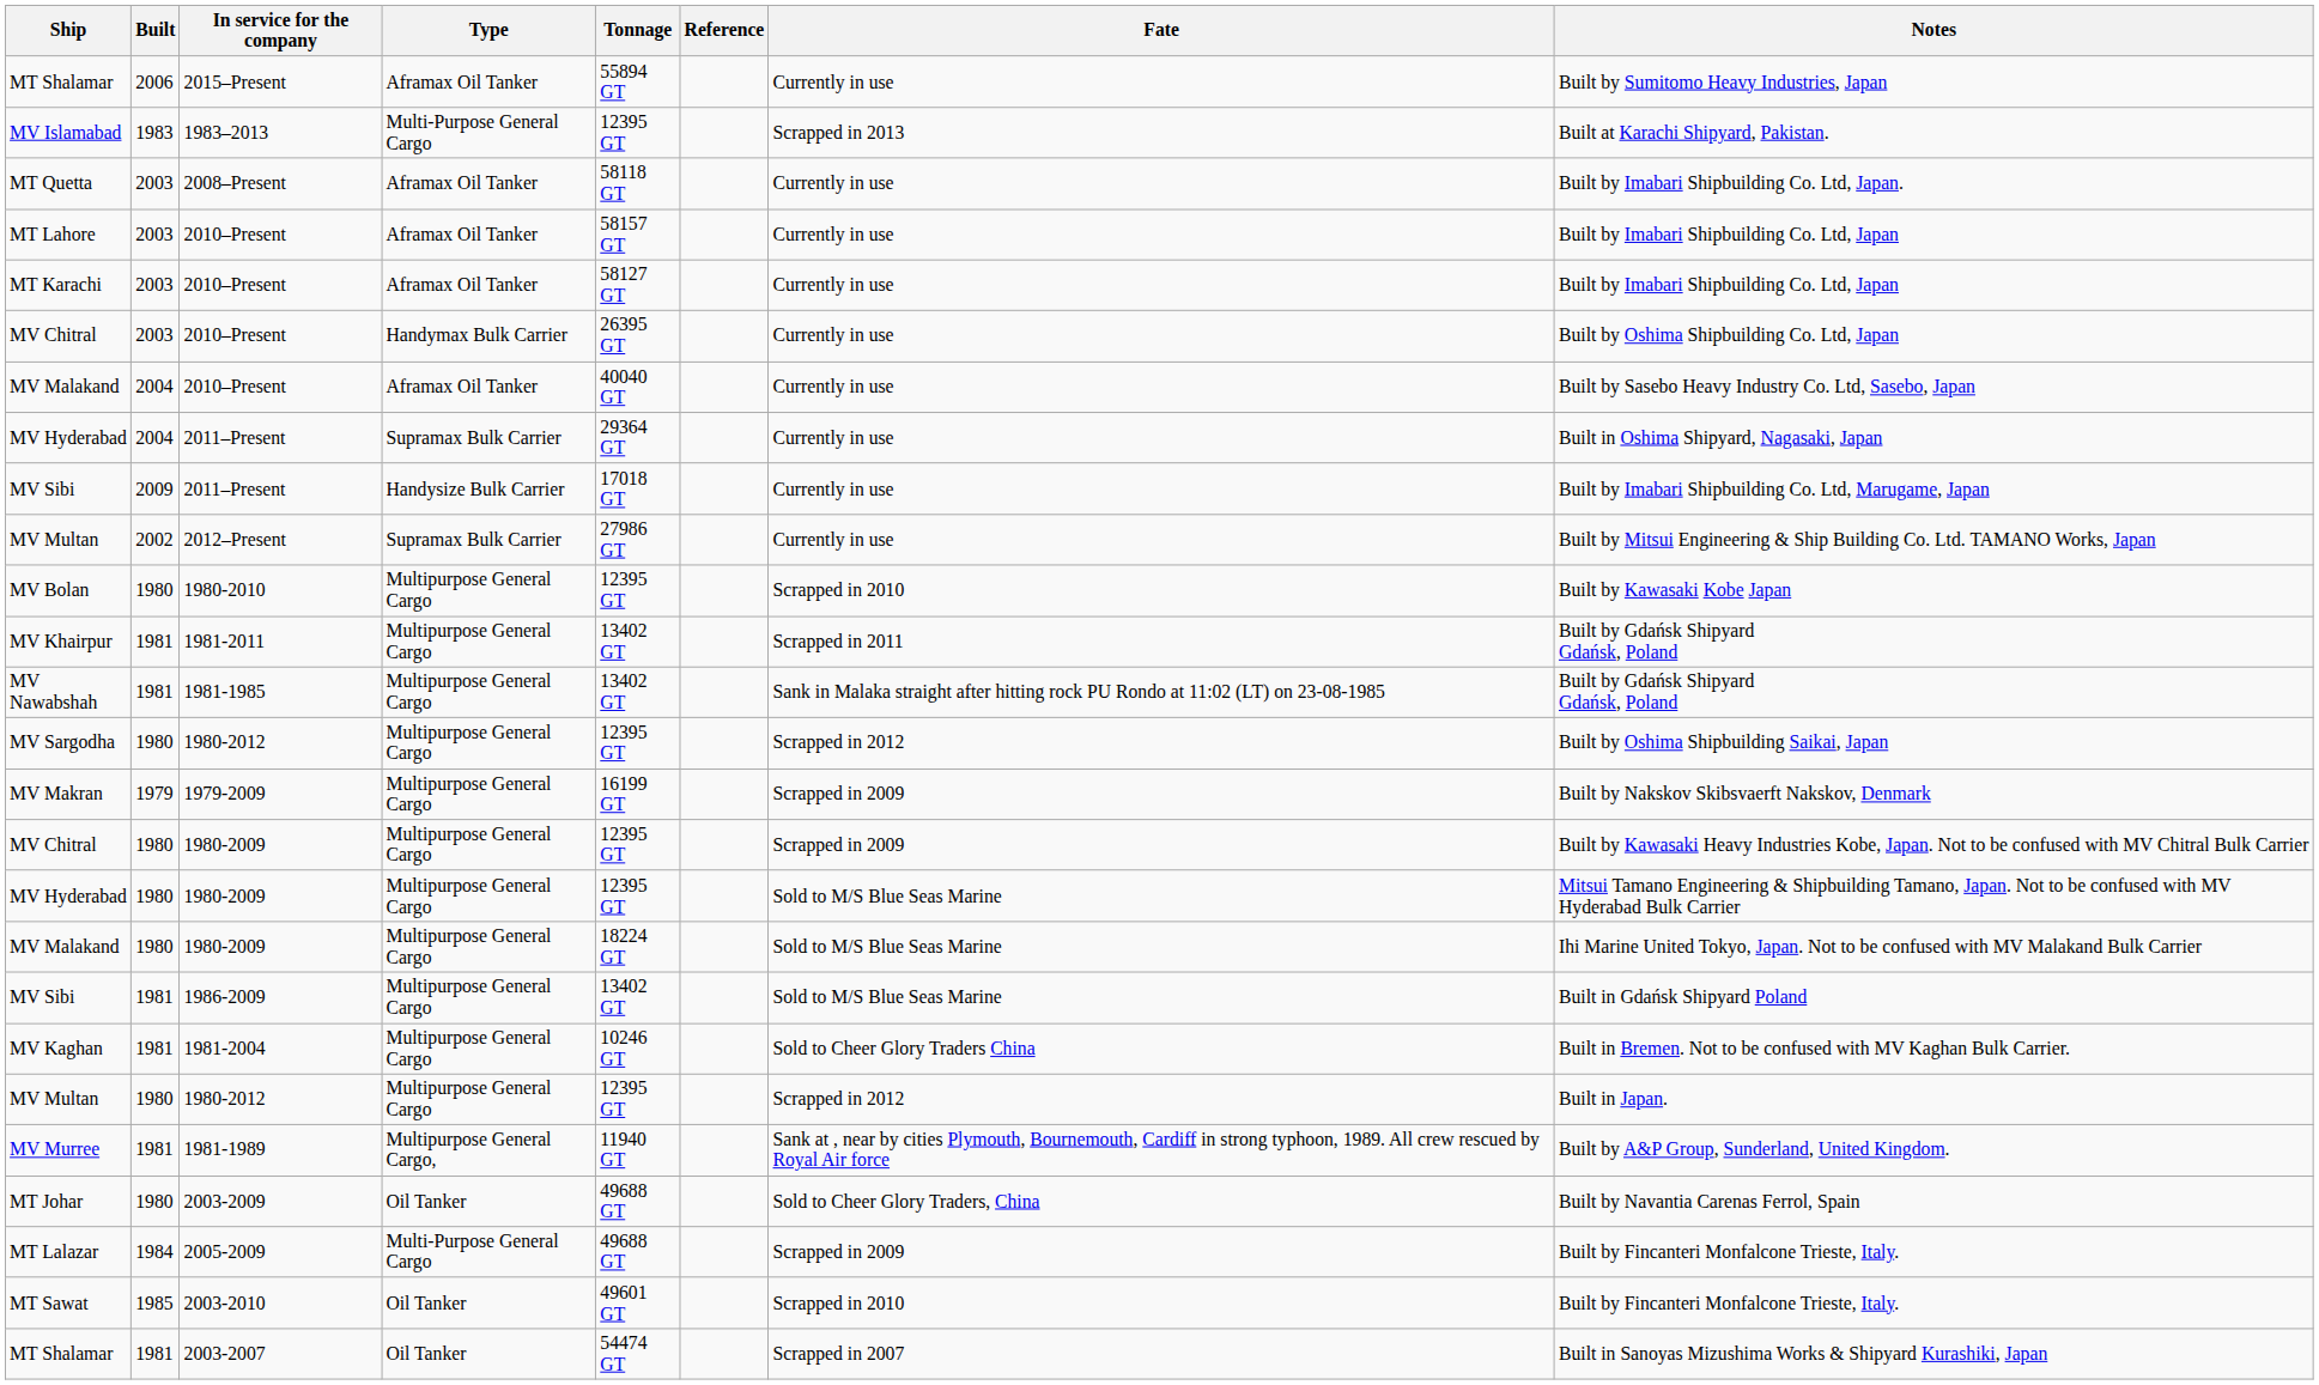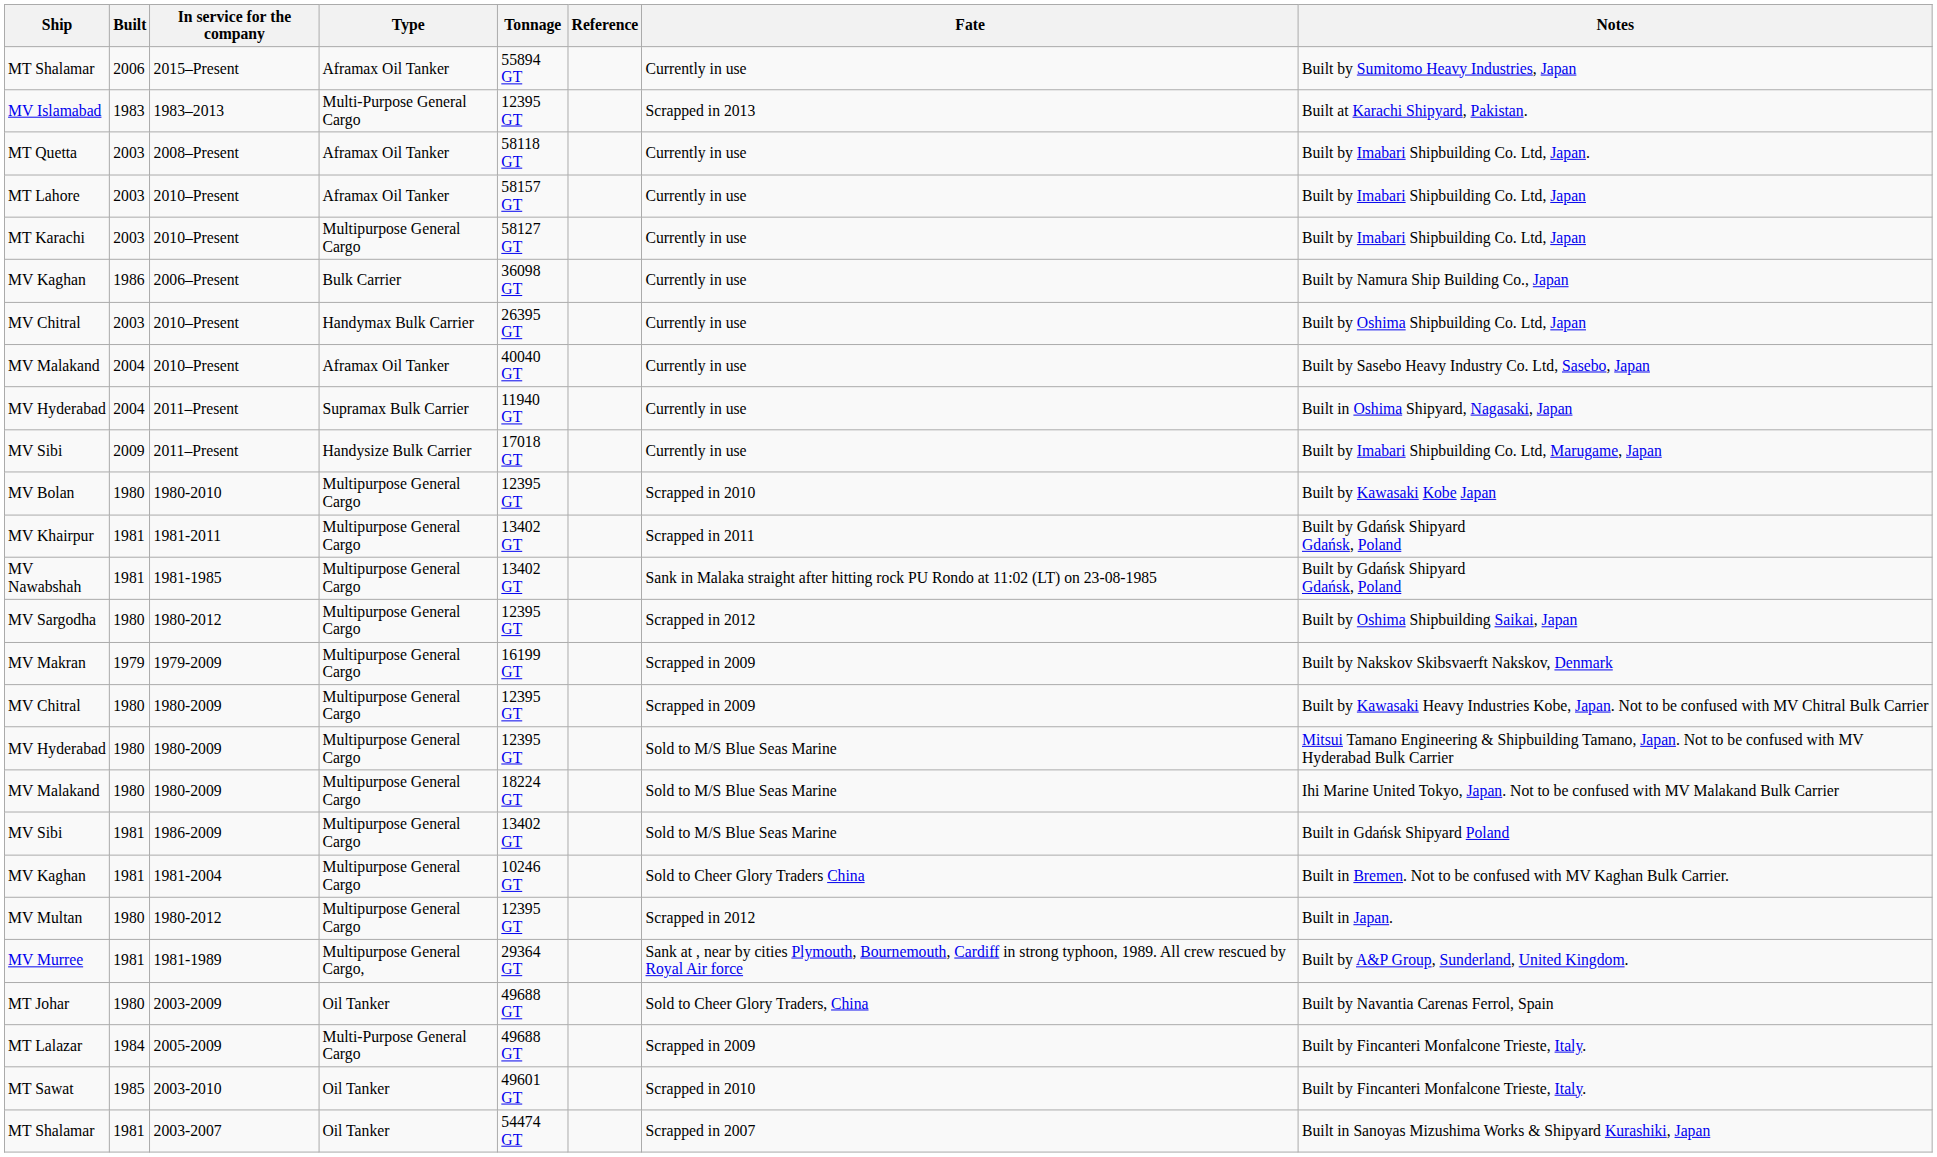 <table class="wikitable sortable">
 <tr>
 <th>Ship</th>
 <th>Built</th>
 <th>In service for the company</th>
 <th>Type</th>
 <th>Tonnage</th>
 <th>Reference</th>
 <th>Fate</th>
 <th>Notes</th>
 </tr>
 <tr>
 <td>MT Shalamar</td>
 <td>2006</td>
 <td>2015–Present</td>
 <td>Aframax Oil Tanker</td>
 <td>55894 <a href='#'>GT</a></td>
 <td></td>
 <td>Currently in use</td>
 <td>Built by <a href='#'>Sumitomo Heavy Industries</a>, <a href='#'>Japan</a></td>
 </tr>
 <tr>
 <td><a href='#'>MV Islamabad</a></td>
 <td>1983</td>
 <td>1983–2013</td>
 <td>Multi-Purpose General Cargo</td>
 <td>12395 <a href='#'>GT</a></td>
 <td></td>
 <td>Scrapped in 2013</td>
 <td>Built at <a href='#'>Karachi Shipyard</a>, <a href='#'>Pakistan</a>.</td>
 </tr>
 <tr>
 <td>MT Quetta</td>
 <td>2003</td>
 <td>2008–Present</td>
 <td>Aframax Oil Tanker</td>
 <td>58118 <a href='#'>GT</a></td>
 <td></td>
 <td>Currently in use</td>
 <td>Built by <a href='#'>Imabari</a> Shipbuilding Co. Ltd, <a href='#'>Japan</a>.</td>
 </tr>
 <tr>
 <td>MT Lahore</td>
 <td>2003</td>
 <td>2010–Present</td>
 <td>Aframax Oil Tanker</td>
 <td>58157 <a href='#'>GT</a></td>
 <td></td>
 <td>Currently in use</td>
 <td>Built by <a href='#'>Imabari</a> Shipbuilding Co. Ltd, <a href='#'>Japan</a></td>
 </tr>
 <tr>
 <td>MT Karachi</td>
 <td>2003</td>
 <td>2010–Present</td>
-<td>Aframax Oil Tanker</td>
+<td>Multipurpose General Cargo</td>
 <td>58127 <a href='#'>GT</a></td>
 <td></td>
 <td>Currently in use</td>
 <td>Built by <a href='#'>Imabari</a> Shipbuilding Co. Ltd, <a href='#'>Japan</a></td>
+</tr>
+<tr>
+<td>MV Kaghan</td>
+<td>1986</td>
+<td>2006–Present</td>
+<td>Bulk Carrier</td>
+<td>36098 <a href='#'>GT</a></td>
+<td></td>
+<td>Currently in use</td>
+<td>Built by Namura Ship Building Co., <a href='#'>Japan</a></td>
 </tr>
 <tr>
 <td>MV Chitral</td>
 <td>2003</td>
 <td>2010–Present</td>
 <td>Handymax Bulk Carrier</td>
 <td>26395 <a href='#'>GT</a></td>
 <td></td>
 <td>Currently in use</td>
 <td>Built by <a href='#'>Oshima</a> Shipbuilding Co. Ltd, <a href='#'>Japan</a></td>
 </tr>
 <tr>
 <td>MV Malakand</td>
 <td>2004</td>
 <td>2010–Present</td>
 <td>Aframax Oil Tanker</td>
 <td>40040 <a href='#'>GT</a></td>
 <td></td>
 <td>Currently in use</td>
 <td>Built by Sasebo Heavy Industry Co. Ltd, <a href='#'>Sasebo</a>, <a href='#'>Japan</a></td>
 </tr>
 <tr>
 <td>MV Hyderabad</td>
 <td>2004</td>
 <td>2011–Present</td>
 <td>Supramax Bulk Carrier</td>
-<td>29364 <a href='#'>GT</a></td>
+<td>11940 <a href='#'>GT</a></td>
 <td></td>
 <td>Currently in use</td>
 <td>Built in <a href='#'>Oshima</a> Shipyard, <a href='#'>Nagasaki</a>, <a href='#'>Japan</a></td>
 </tr>
 <tr>
 <td>MV Sibi</td>
 <td>2009</td>
 <td>2011–Present</td>
 <td>Handysize Bulk Carrier</td>
 <td>17018 <a href='#'>GT</a></td>
 <td></td>
 <td>Currently in use</td>
 <td>Built by <a href='#'>Imabari</a> Shipbuilding Co. Ltd, <a href='#'>Marugame</a>, <a href='#'>Japan</a></td>
-</tr>
-<tr>
-<td>MV Multan</td>
-<td>2002</td>
-<td>2012–Present</td>
-<td>Supramax Bulk Carrier</td>
-<td>27986 <a href='#'>GT</a></td>
-<td></td>
-<td>Currently in use</td>
-<td>Built by <a href='#'>Mitsui</a> Engineering & Ship Building Co. Ltd. TAMANO Works, <a href='#'>Japan</a></td>
 </tr>
 <tr>
 <td>MV Bolan</td>
 <td>1980</td>
 <td>1980-2010</td>
 <td>Multipurpose General Cargo</td>
 <td>12395 <a href='#'>GT</a></td>
 <td></td>
 <td>Scrapped in 2010</td>
 <td>Built by <a href='#'>Kawasaki</a> <a href='#'>Kobe</a> <a href='#'>Japan</a></td>
 </tr>
 <tr>
 <td>MV Khairpur</td>
 <td>1981</td>
 <td>1981-2011</td>
 <td>Multipurpose General Cargo</td>
 <td>13402 <a href='#'>GT</a></td>
 <td></td>
 <td>Scrapped in 2011</td>
 <td>Built by Gdańsk Shipyard<br><a href='#'>Gdańsk</a>, <a href='#'>Poland</a></td>
 </tr>
 <tr>
 <td>MV Nawabshah</td>
 <td>1981</td>
 <td>1981-1985</td>
 <td>Multipurpose General Cargo</td>
 <td>13402 <a href='#'>GT</a></td>
 <td></td>
 <td>Sank in Malaka straight after hitting rock PU Rondo at 11:02 (LT) on 23-08-1985</td>
 <td>Built by Gdańsk Shipyard<br><a href='#'>Gdańsk</a>, <a href='#'>Poland</a></td>
 </tr>
 <tr>
 <td>MV Sargodha</td>
 <td>1980</td>
 <td>1980-2012</td>
 <td>Multipurpose General Cargo</td>
 <td>12395 <a href='#'>GT</a></td>
 <td></td>
 <td>Scrapped in 2012</td>
 <td>Built by <a href='#'>Oshima</a> Shipbuilding <a href='#'>Saikai</a>, <a href='#'>Japan</a></td>
 </tr>
 <tr>
 <td>MV Makran</td>
 <td>1979</td>
 <td>1979-2009</td>
 <td>Multipurpose General Cargo</td>
 <td>16199 <a href='#'>GT</a></td>
 <td></td>
 <td>Scrapped in 2009</td>
 <td>Built by Nakskov Skibsvaerft Nakskov, <a href='#'>Denmark</a></td>
 </tr>
 <tr>
 <td>MV Chitral</td>
 <td>1980</td>
 <td>1980-2009</td>
 <td>Multipurpose General Cargo</td>
 <td>12395 <a href='#'>GT</a></td>
 <td></td>
 <td>Scrapped in 2009</td>
 <td>Built by <a href='#'>Kawasaki</a> Heavy Industries Kobe, <a href='#'>Japan</a>. Not to be confused with MV Chitral Bulk Carrier</td>
 </tr>
 <tr>
 <td>MV Hyderabad</td>
 <td>1980</td>
 <td>1980-2009</td>
 <td>Multipurpose General Cargo</td>
 <td>12395 <a href='#'>GT</a></td>
 <td></td>
 <td>Sold to M/S Blue Seas Marine</td>
 <td><a href='#'>Mitsui</a> Tamano Engineering & Shipbuilding Tamano, <a href='#'>Japan</a>. Not to be confused with MV Hyderabad Bulk Carrier</td>
 </tr>
 <tr>
 <td>MV Malakand</td>
 <td>1980</td>
 <td>1980-2009</td>
 <td>Multipurpose General Cargo</td>
 <td>18224 <a href='#'>GT</a></td>
 <td></td>
 <td>Sold to M/S Blue Seas Marine</td>
 <td>Ihi Marine United Tokyo, <a href='#'>Japan</a>. Not to be confused with MV Malakand Bulk Carrier</td>
 </tr>
 <tr>
 <td>MV Sibi</td>
 <td>1981</td>
 <td>1986-2009</td>
 <td>Multipurpose General Cargo</td>
 <td>13402 <a href='#'>GT</a></td>
 <td></td>
 <td>Sold to M/S Blue Seas Marine</td>
 <td>Built in Gdańsk Shipyard <a href='#'>Poland</a></td>
 </tr>
 <tr>
 <td>MV Kaghan</td>
 <td>1981</td>
 <td>1981-2004</td>
 <td>Multipurpose General Cargo</td>
 <td>10246 <a href='#'>GT</a></td>
 <td></td>
 <td>Sold to Cheer Glory Traders <a href='#'>China</a></td>
 <td>Built in <a href='#'>Bremen</a>. Not to be confused with MV Kaghan Bulk Carrier.</td>
 </tr>
 <tr>
 <td>MV Multan</td>
 <td>1980</td>
 <td>1980-2012</td>
 <td>Multipurpose General Cargo</td>
 <td>12395 <a href='#'>GT</a></td>
 <td></td>
 <td>Scrapped in 2012</td>
 <td>Built in <a href='#'>Japan</a>.</td>
 </tr>
 <tr>
 <td><a href='#'>MV Murree</a></td>
 <td>1981</td>
 <td>1981-1989</td>
 <td>Multipurpose General Cargo,</td>
-<td>11940 <a href='#'>GT</a></td>
+<td>29364 <a href='#'>GT</a></td>
 <td></td>
 <td>Sank at , near by cities <a href='#'>Plymouth</a>, <a href='#'>Bournemouth</a>, <a href='#'>Cardiff</a> in strong typhoon, 1989. All crew rescued by <a href='#'>Royal Air force</a></td>
 <td>Built by <a href='#'>A&P Group</a>, <a href='#'>Sunderland</a>, <a href='#'>United Kingdom</a>.</td>
 </tr>
 <tr>
 <td>MT Johar</td>
 <td>1980</td>
 <td>2003-2009</td>
 <td>Oil Tanker</td>
 <td>49688 <a href='#'>GT</a></td>
 <td></td>
 <td>Sold to Cheer Glory Traders, <a href='#'>China</a></td>
 <td>Built by Navantia Carenas Ferrol, Spain</td>
 </tr>
 <tr>
 <td>MT Lalazar</td>
 <td>1984</td>
 <td>2005-2009</td>
 <td>Multi-Purpose General Cargo</td>
 <td>49688 <a href='#'>GT</a></td>
 <td></td>
 <td>Scrapped in 2009</td>
 <td>Built by Fincanteri Monfalcone Trieste, <a href='#'>Italy</a>.</td>
 </tr>
 <tr>
 <td>MT Sawat</td>
 <td>1985</td>
 <td>2003-2010</td>
 <td>Oil Tanker</td>
 <td>49601 <a href='#'>GT</a></td>
 <td></td>
 <td>Scrapped in 2010</td>
 <td>Built by Fincanteri Monfalcone Trieste, <a href='#'>Italy</a>.</td>
 </tr>
 <tr>
 <td>MT Shalamar</td>
 <td>1981</td>
 <td>2003-2007</td>
 <td>Oil Tanker</td>
 <td>54474 <a href='#'>GT</a></td>
 <td></td>
 <td>Scrapped in 2007</td>
 <td>Built in Sanoyas Mizushima Works & Shipyard <a href='#'>Kurashiki</a>, <a href='#'>Japan</a></td>
 </tr>
 </table>
